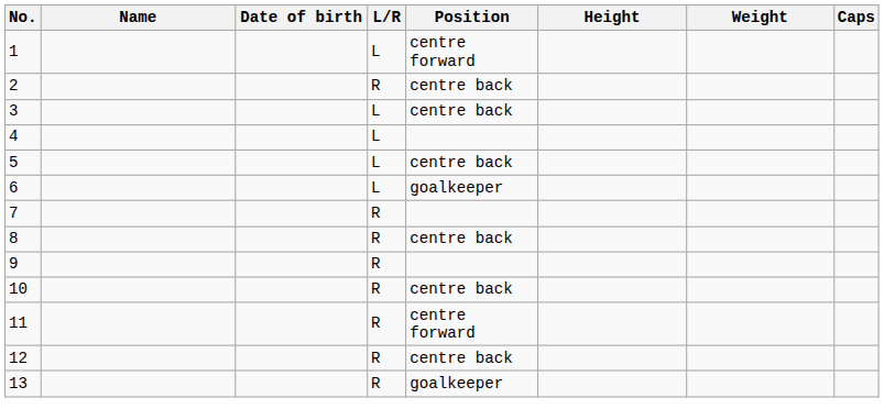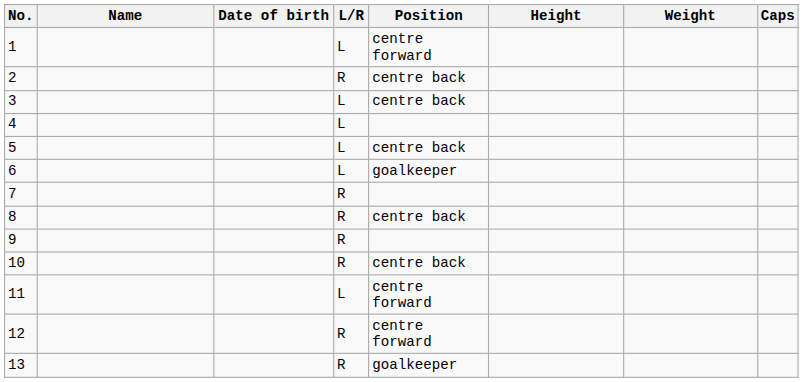 <table class=wikitable sortable style=font-size:100%; text-align:center;>
 <tr>
 <th>No.</th>
 <th style=width:12em>Name</th>
 <th style=width:8em>Date of birth</th>
 <th style=width:2em>L/R</th>
 <th style=width:8em>Position</th>
 <th style=width:9em>Height</th>
 <th style=width:9em>Weight</th>
 <th>Caps</th>
 </tr>
 <tr>
 <td>1</td>
 <td align=left></td>
 <td></td>
 <td>L</td>
 <td>centre forward</td>
 <td></td>
 <td></td>
 <td></td>
 </tr>
 <tr>
 <td>2</td>
 <td align=left></td>
 <td></td>
 <td>R</td>
 <td>centre back</td>
 <td></td>
 <td></td>
 <td></td>
 </tr>
 <tr>
 <td>3</td>
 <td align=left></td>
 <td></td>
 <td>L</td>
 <td>centre back</td>
 <td></td>
 <td></td>
 <td></td>
 </tr>
 <tr>
 <td>4</td>
 <td align=left></td>
 <td></td>
 <td>L</td>
 <td></td>
 <td></td>
 <td></td>
 <td></td>
 </tr>
 <tr>
 <td>5</td>
 <td align=left></td>
 <td></td>
 <td>L</td>
 <td>centre back</td>
 <td></td>
 <td></td>
 <td></td>
 </tr>
 <tr>
 <td>6</td>
 <td align=left></td>
 <td></td>
 <td>L</td>
 <td>goalkeeper</td>
 <td></td>
 <td></td>
 <td></td>
 </tr>
 <tr>
 <td>7</td>
 <td align=left></td>
 <td></td>
 <td>R</td>
 <td></td>
 <td></td>
 <td></td>
 <td></td>
 </tr>
 <tr>
 <td>8</td>
 <td align=left></td>
 <td></td>
 <td>R</td>
 <td>centre back</td>
 <td></td>
 <td></td>
 <td></td>
 </tr>
 <tr>
 <td>9</td>
 <td align=left></td>
 <td></td>
 <td>R</td>
 <td></td>
 <td></td>
 <td></td>
 <td></td>
 </tr>
 <tr>
 <td>10</td>
 <td align=left></td>
 <td></td>
 <td>R</td>
 <td>centre back</td>
 <td></td>
 <td></td>
 <td></td>
 </tr>
 <tr>
 <td>11</td>
 <td align=left></td>
 <td></td>
-<td>R</td>
+<td>L</td>
 <td>centre forward</td>
 <td></td>
 <td></td>
 <td></td>
 </tr>
 <tr>
 <td>12</td>
 <td align=left></td>
 <td></td>
 <td>R</td>
-<td>centre back</td>
+<td>centre forward</td>
 <td></td>
 <td></td>
 <td></td>
 </tr>
 <tr>
 <td>13</td>
 <td align=left></td>
 <td></td>
 <td>R</td>
 <td>goalkeeper</td>
 <td></td>
 <td></td>
 <td></td>
 </tr>
 </table>
